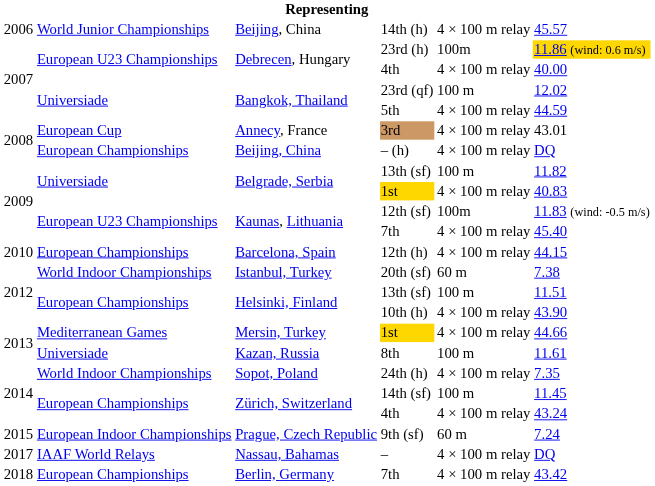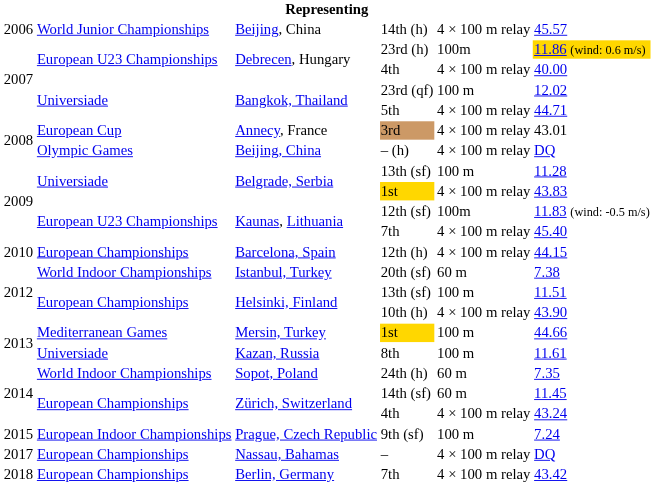 <table>
 <tr>
 <th colspan="6">Representing </th>
 </tr>
 <tr>
 <td>2006</td>
 <td><a href='#'>World Junior Championships</a></td>
 <td><a href='#'>Beijing</a>, China</td>
 <td>14th (h)</td>
 <td>4 × 100 m relay</td>
 <td><a href='#'>45.57</a></td>
 </tr>
 <tr>
 <td rowspan=4>2007</td>
 <td rowspan=2 align=left><a href='#'>European U23 Championships</a></td>
 <td rowspan=2 align=left><a href='#'>Debrecen</a>, Hungary</td>
 <td>23rd (h)</td>
 <td>100m</td>
 <td style="background: gold;"><a href='#'>11.86</a> <small>(wind: 0.6 m/s)</small></td>
 </tr>
 <tr>
 <td>4th</td>
 <td>4 × 100 m relay</td>
 <td><a href='#'>40.00</a></td>
 </tr>
 <tr>
 <td rowspan=2 align=left><a href='#'>Universiade</a></td>
 <td rowspan=2 align=left><a href='#'>Bangkok, Thailand</a></td>
 <td>23rd (qf)</td>
 <td>100 m</td>
 <td><a href='#'>12.02</a></td>
 </tr>
 <tr>
 <td>5th</td>
 <td>4 × 100 m relay</td>
-<td><a href='#'>44.59</a></td>
+<td><a href='#'>44.71</a></td>
 </tr>
 <tr>
 <td rowspan=2>2008</td>
 <td align=left><a href='#'>European Cup</a></td>
 <td align=left><a href='#'>Annecy</a>, France</td>
 <td bgcolor=cc9966>3rd</td>
 <td>4 × 100 m relay</td>
 <td>43.01 </td>
 </tr>
 <tr>
-<td align=left><a href='#'>European Championships</a></td>
+<td align=left><a href='#'>Olympic Games</a></td>
 <td align=left><a href='#'>Beijing, China</a></td>
 <td>– (h)</td>
 <td>4 × 100 m relay</td>
 <td><a href='#'>DQ</a></td>
 </tr>
 <tr>
 <td rowspan=4>2009</td>
 <td rowspan=2 align=left><a href='#'>Universiade</a></td>
 <td rowspan=2 align=left><a href='#'>Belgrade, Serbia</a></td>
 <td>13th (sf)</td>
 <td>100 m</td>
-<td><a href='#'>11.82</a></td>
+<td><a href='#'>11.28</a></td>
 </tr>
 <tr>
 <td bgcolor="gold">1st</td>
 <td>4 × 100 m relay</td>
-<td><a href='#'>40.83</a></td>
+<td><a href='#'>43.83</a></td>
 </tr>
 <tr>
 <td rowspan=2 align=left><a href='#'>European U23 Championships</a></td>
 <td rowspan=2 align=left><a href='#'>Kaunas</a>, <a href='#'>Lithuania</a></td>
 <td>12th (sf)</td>
 <td>100m</td>
 <td><a href='#'>11.83</a> <small>(wind: -0.5 m/s)</small></td>
 </tr>
 <tr>
 <td>7th</td>
 <td>4 × 100 m relay</td>
 <td><a href='#'>45.40</a></td>
 </tr>
 <tr>
 <td>2010</td>
 <td align=left><a href='#'>European Championships</a></td>
 <td align=left><a href='#'>Barcelona, Spain</a></td>
 <td>12th (h)</td>
 <td>4 × 100 m relay</td>
 <td><a href='#'>44.15</a></td>
 </tr>
 <tr>
 <td rowspan=3>2012</td>
 <td align=left><a href='#'>World Indoor Championships</a></td>
 <td align=left><a href='#'>Istanbul, Turkey</a></td>
 <td>20th (sf)</td>
 <td>60 m</td>
 <td><a href='#'>7.38</a></td>
 </tr>
 <tr>
 <td rowspan=2 align=left><a href='#'>European Championships</a></td>
 <td rowspan=2 align=left><a href='#'>Helsinki, Finland</a></td>
 <td>13th (sf)</td>
 <td>100 m</td>
 <td><a href='#'>11.51</a></td>
 </tr>
 <tr>
 <td>10th (h)</td>
 <td>4 × 100 m relay</td>
 <td><a href='#'>43.90</a></td>
 </tr>
 <tr>
 <td rowspan=2>2013</td>
 <td align=left><a href='#'>Mediterranean Games</a></td>
 <td align=left><a href='#'>Mersin, Turkey</a></td>
 <td bgcolor=gold>1st</td>
-<td>4 × 100 m relay</td>
+<td>100 m</td>
 <td><a href='#'>44.66</a></td>
 </tr>
 <tr>
 <td align=left><a href='#'>Universiade</a></td>
 <td align=left><a href='#'>Kazan, Russia</a></td>
 <td>8th</td>
 <td>100 m</td>
 <td><a href='#'>11.61</a></td>
 </tr>
 <tr>
 <td rowspan=3>2014</td>
 <td align=left><a href='#'>World Indoor Championships</a></td>
 <td align=left><a href='#'>Sopot, Poland</a></td>
 <td>24th (h)</td>
-<td>4 × 100 m relay</td>
+<td>60 m</td>
 <td><a href='#'>7.35</a></td>
 </tr>
 <tr>
 <td rowspan=2 align=left><a href='#'>European Championships</a></td>
 <td rowspan=2 align=left><a href='#'>Zürich, Switzerland</a></td>
 <td>14th (sf)</td>
-<td>100 m</td>
+<td>60 m</td>
 <td><a href='#'>11.45</a></td>
 </tr>
 <tr>
 <td>4th</td>
 <td>4 × 100 m relay</td>
 <td><a href='#'>43.24</a></td>
 </tr>
 <tr>
 <td>2015</td>
 <td align=left><a href='#'>European Indoor Championships</a></td>
 <td align=left><a href='#'>Prague, Czech Republic</a></td>
 <td>9th (sf)</td>
-<td>60 m</td>
+<td>100 m</td>
 <td><a href='#'>7.24</a></td>
 </tr>
 <tr>
 <td>2017</td>
-<td align=left><a href='#'>IAAF World Relays</a></td>
+<td align=left><a href='#'>European Championships</a></td>
 <td align=left><a href='#'>Nassau, Bahamas</a></td>
 <td>–</td>
 <td>4 × 100 m relay</td>
 <td><a href='#'>DQ</a></td>
 </tr>
 <tr>
 <td>2018</td>
 <td align=left><a href='#'>European Championships</a></td>
 <td align=left><a href='#'>Berlin, Germany</a></td>
 <td>7th</td>
 <td>4 × 100 m relay</td>
 <td><a href='#'>43.42</a></td>
 </tr>
 </table>
